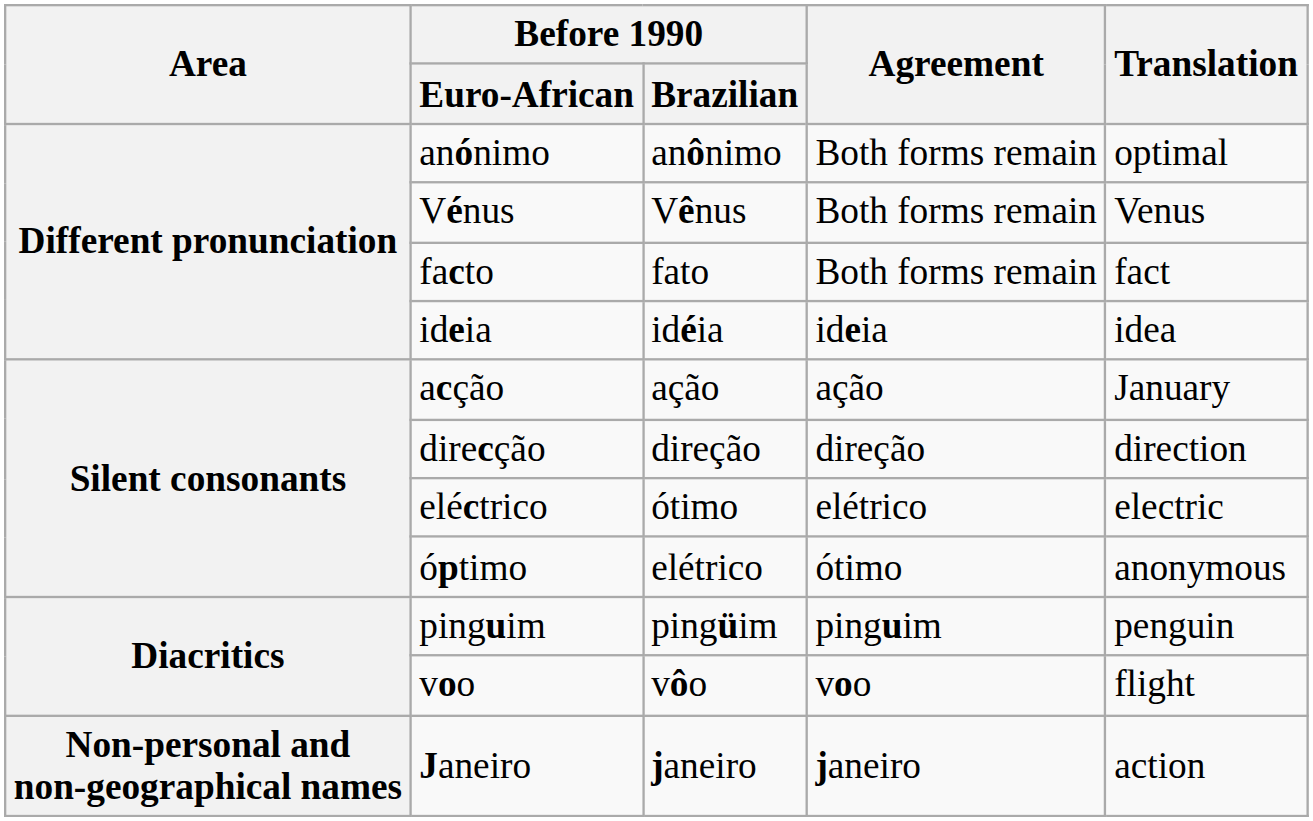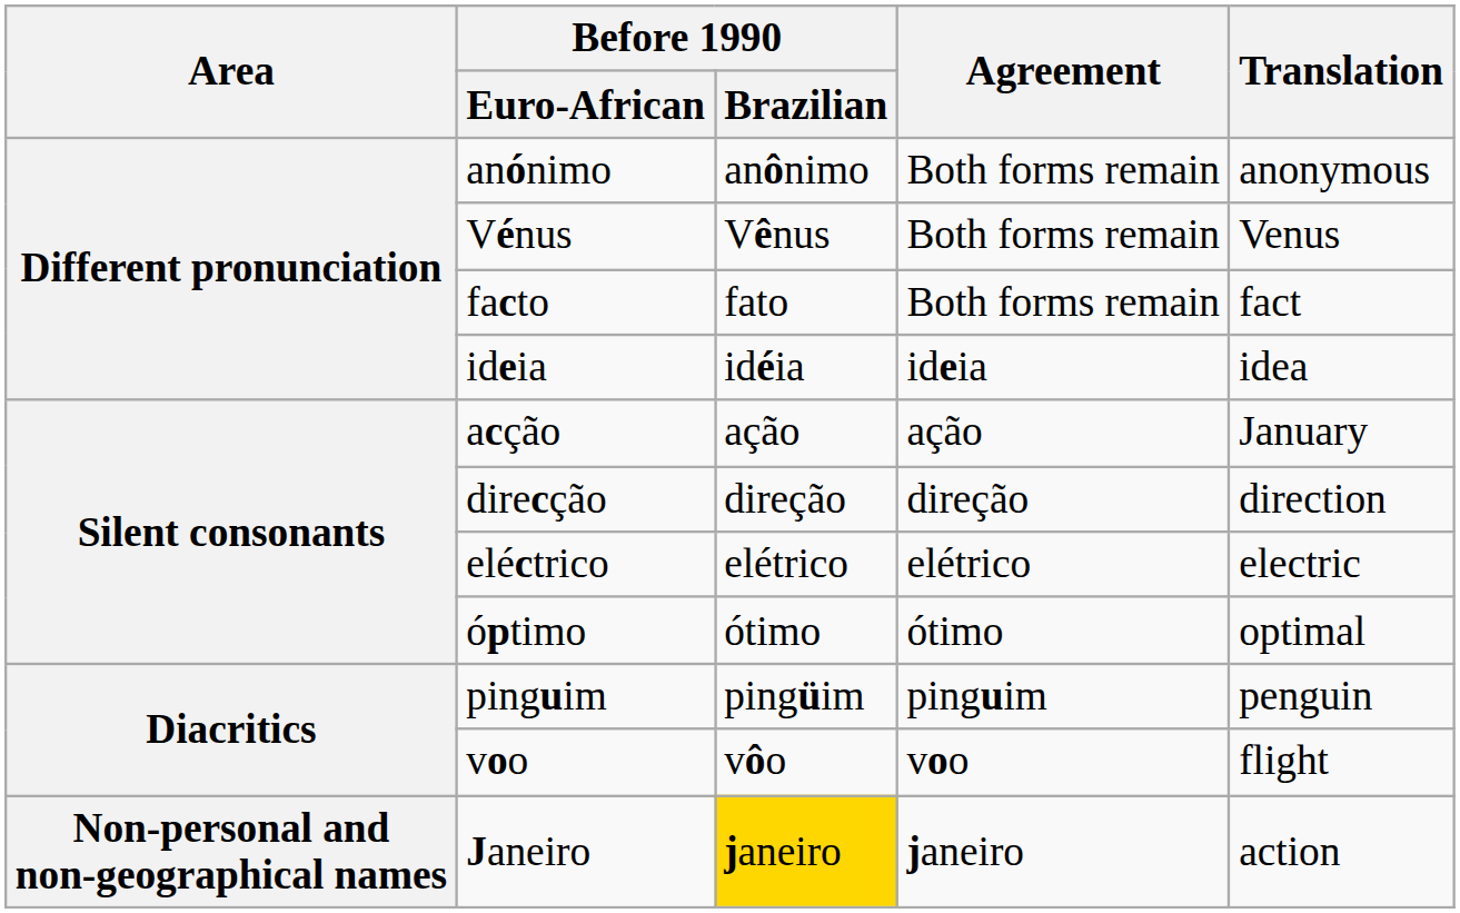 <table class="wikitable">
 <tr>
 <th rowspan="2">Area</th>
 <th colspan="2">Before 1990</th>
 <th rowspan="2">Agreement</th>
 <th rowspan="2">Translation</th>
 </tr>
 <tr>
 <th>Euro-African</th>
 <th>Brazilian</th>
 </tr>
 <tr>
 <th rowspan="4">Different pronunciation</th>
 <td>an<strong>ó</strong>nimo</td>
 <td>an<strong>ô</strong>nimo</td>
 <td>Both forms remain</td>
-<td>optimal</td>
+<td>anonymous</td>
 </tr>
 <tr>
 <td>V<strong>é</strong>nus</td>
 <td>V<strong>ê</strong>nus</td>
 <td>Both forms remain</td>
 <td>Venus</td>
 </tr>
 <tr>
 <td>fa<strong>c</strong>to</td>
 <td>fato</td>
 <td>Both forms remain</td>
 <td>fact</td>
 </tr>
 <tr>
 <td>id<strong>e</strong>ia</td>
 <td>id<strong>é</strong>ia</td>
 <td>id<strong>e</strong>ia</td>
 <td>idea</td>
 </tr>
 <tr>
 <th rowspan="4">Silent consonants</th>
 <td>a<strong>c</strong>ção</td>
 <td>ação</td>
 <td>ação</td>
 <td>January</td>
 </tr>
 <tr>
 <td>dire<strong>c</strong>ção</td>
 <td>direção</td>
 <td>direção</td>
 <td>direction</td>
 </tr>
 <tr>
 <td>elé<strong>c</strong>trico</td>
-<td>ótimo</td>
+<td>elétrico</td>
 <td>elétrico</td>
 <td>electric</td>
 </tr>
 <tr>
 <td>ó<strong>p</strong>timo</td>
-<td>elétrico</td>
 <td>ótimo</td>
-<td>anonymous</td>
+<td>ótimo</td>
+<td>optimal</td>
 </tr>
 <tr>
 <th rowspan="2">Diacritics</th>
 <td>ping<strong>u</strong>im</td>
 <td>ping<strong>ü</strong>im</td>
 <td>ping<strong>u</strong>im</td>
 <td>penguin</td>
 </tr>
 <tr>
 <td>v<strong>o</strong>o</td>
 <td>v<strong>ô</strong>o</td>
 <td>v<strong>o</strong>o</td>
 <td>flight</td>
 </tr>
 <tr>
 <th>Non-personal and<br>non-geographical names</th>
 <td><strong>J</strong>aneiro</td>
-<td><strong>j</strong>aneiro</td>
+<td style="background: gold;"><strong>j</strong>aneiro</td>
 <td><strong>j</strong>aneiro</td>
 <td>action</td>
 </tr>
 </table>
